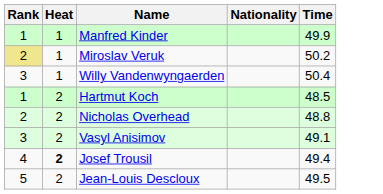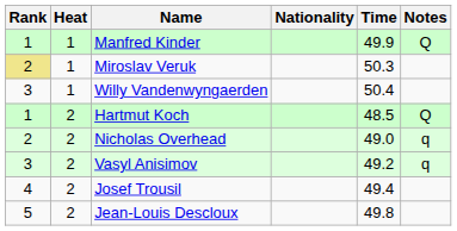 <table class="wikitable sortable" style="text-align:center">
 <tr>
 <th>Rank</th>
 <th>Heat</th>
 <th>Name</th>
 <th>Nationality</th>
 <th>Time</th>
+<th>Notes</th>
 </tr>
 <tr bgcolor=ccffcc>
 <td>1</td>
 <td>1</td>
 <td align="left"><a href='#'>Manfred Kinder</a></td>
 <td align=left></td>
 <td>49.9</td>
+<td>Q</td>
 </tr>
 <tr>
 <td style="background: khaki;">2</td>
 <td>1</td>
 <td align="left"><a href='#'>Miroslav Veruk</a></td>
 <td align=left></td>
-<td>50.2</td>
+<td>50.3</td>
+<td></td>
 </tr>
 <tr>
 <td>3</td>
 <td>1</td>
 <td align="left"><a href='#'>Willy Vandenwyngaerden</a></td>
 <td align=left></td>
 <td>50.4</td>
+<td></td>
 </tr>
 <tr bgcolor=ccffcc>
 <td>1</td>
 <td>2</td>
 <td align="left"><a href='#'>Hartmut Koch</a></td>
 <td align=left></td>
 <td>48.5</td>
+<td>Q</td>
 </tr>
 <tr bgcolor=ddffdd>
 <td>2</td>
 <td>2</td>
 <td align="left"><a href='#'>Nicholas Overhead</a></td>
 <td align=left></td>
-<td>48.8</td>
+<td>49.0</td>
+<td>q</td>
 </tr>
 <tr bgcolor=ddffdd>
 <td>3</td>
 <td>2</td>
 <td align="left"><a href='#'>Vasyl Anisimov</a></td>
 <td align=left></td>
-<td>49.1</td>
+<td>49.2</td>
+<td>q</td>
 </tr>
 <tr>
 <td>4</td>
-<td><strong>2</strong></td>
+<td>2</td>
 <td align="left"><a href='#'>Josef Trousil</a></td>
 <td align=left></td>
 <td>49.4</td>
+<td></td>
 </tr>
 <tr>
 <td>5</td>
 <td>2</td>
 <td align="left"><a href='#'>Jean-Louis Descloux</a></td>
 <td align=left></td>
-<td>49.5</td>
+<td>49.8</td>
+<td></td>
 </tr>
 </table>
